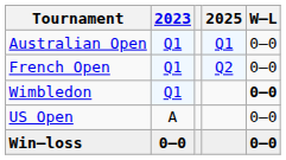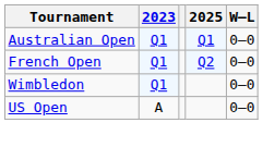 <table class="wikitable" style=text-align:center>
 <tr>
 <th>Tournament</th>
 <th><a href='#'>2023</a></th>
 <th></th>
 <th>2025</th>
 <th>W–L</th>
 </tr>
 <tr>
 <td align=left><a href='#'>Australian Open</a></td>
 <td bgcolor=f0f8ff><a href='#'>Q1</a></td>
 <td></td>
 <td bgcolor=f0f8ff><a href='#'>Q1</a></td>
 <td>0–0</td>
 </tr>
 <tr>
 <td align=left><a href='#'>French Open</a></td>
 <td bgcolor=f0f8ff><a href='#'>Q1</a></td>
 <td></td>
 <td bgcolor=f0f8ff><a href='#'>Q2</a></td>
 <td>0–0</td>
 </tr>
 <tr>
 <td align=left><a href='#'>Wimbledon</a></td>
 <td bgcolor=f0f8ff><a href='#'>Q1</a></td>
 <td></td>
 <td></td>
-<td><strong>0–0</strong></td>
+<td>0–0</td>
 </tr>
 <tr>
 <td align=left><a href='#'>US Open</a></td>
 <td>A</td>
 <td></td>
 <td></td>
 <td>0–0</td>
 </tr>
-<tr style=background:#efefef;font-weight:bold>
-<td align=left>Win–loss</td>
-<td>0–0</td>
-<td></td>
-<td></td>
-<td>0–0</td>
-</tr>
 </table>
